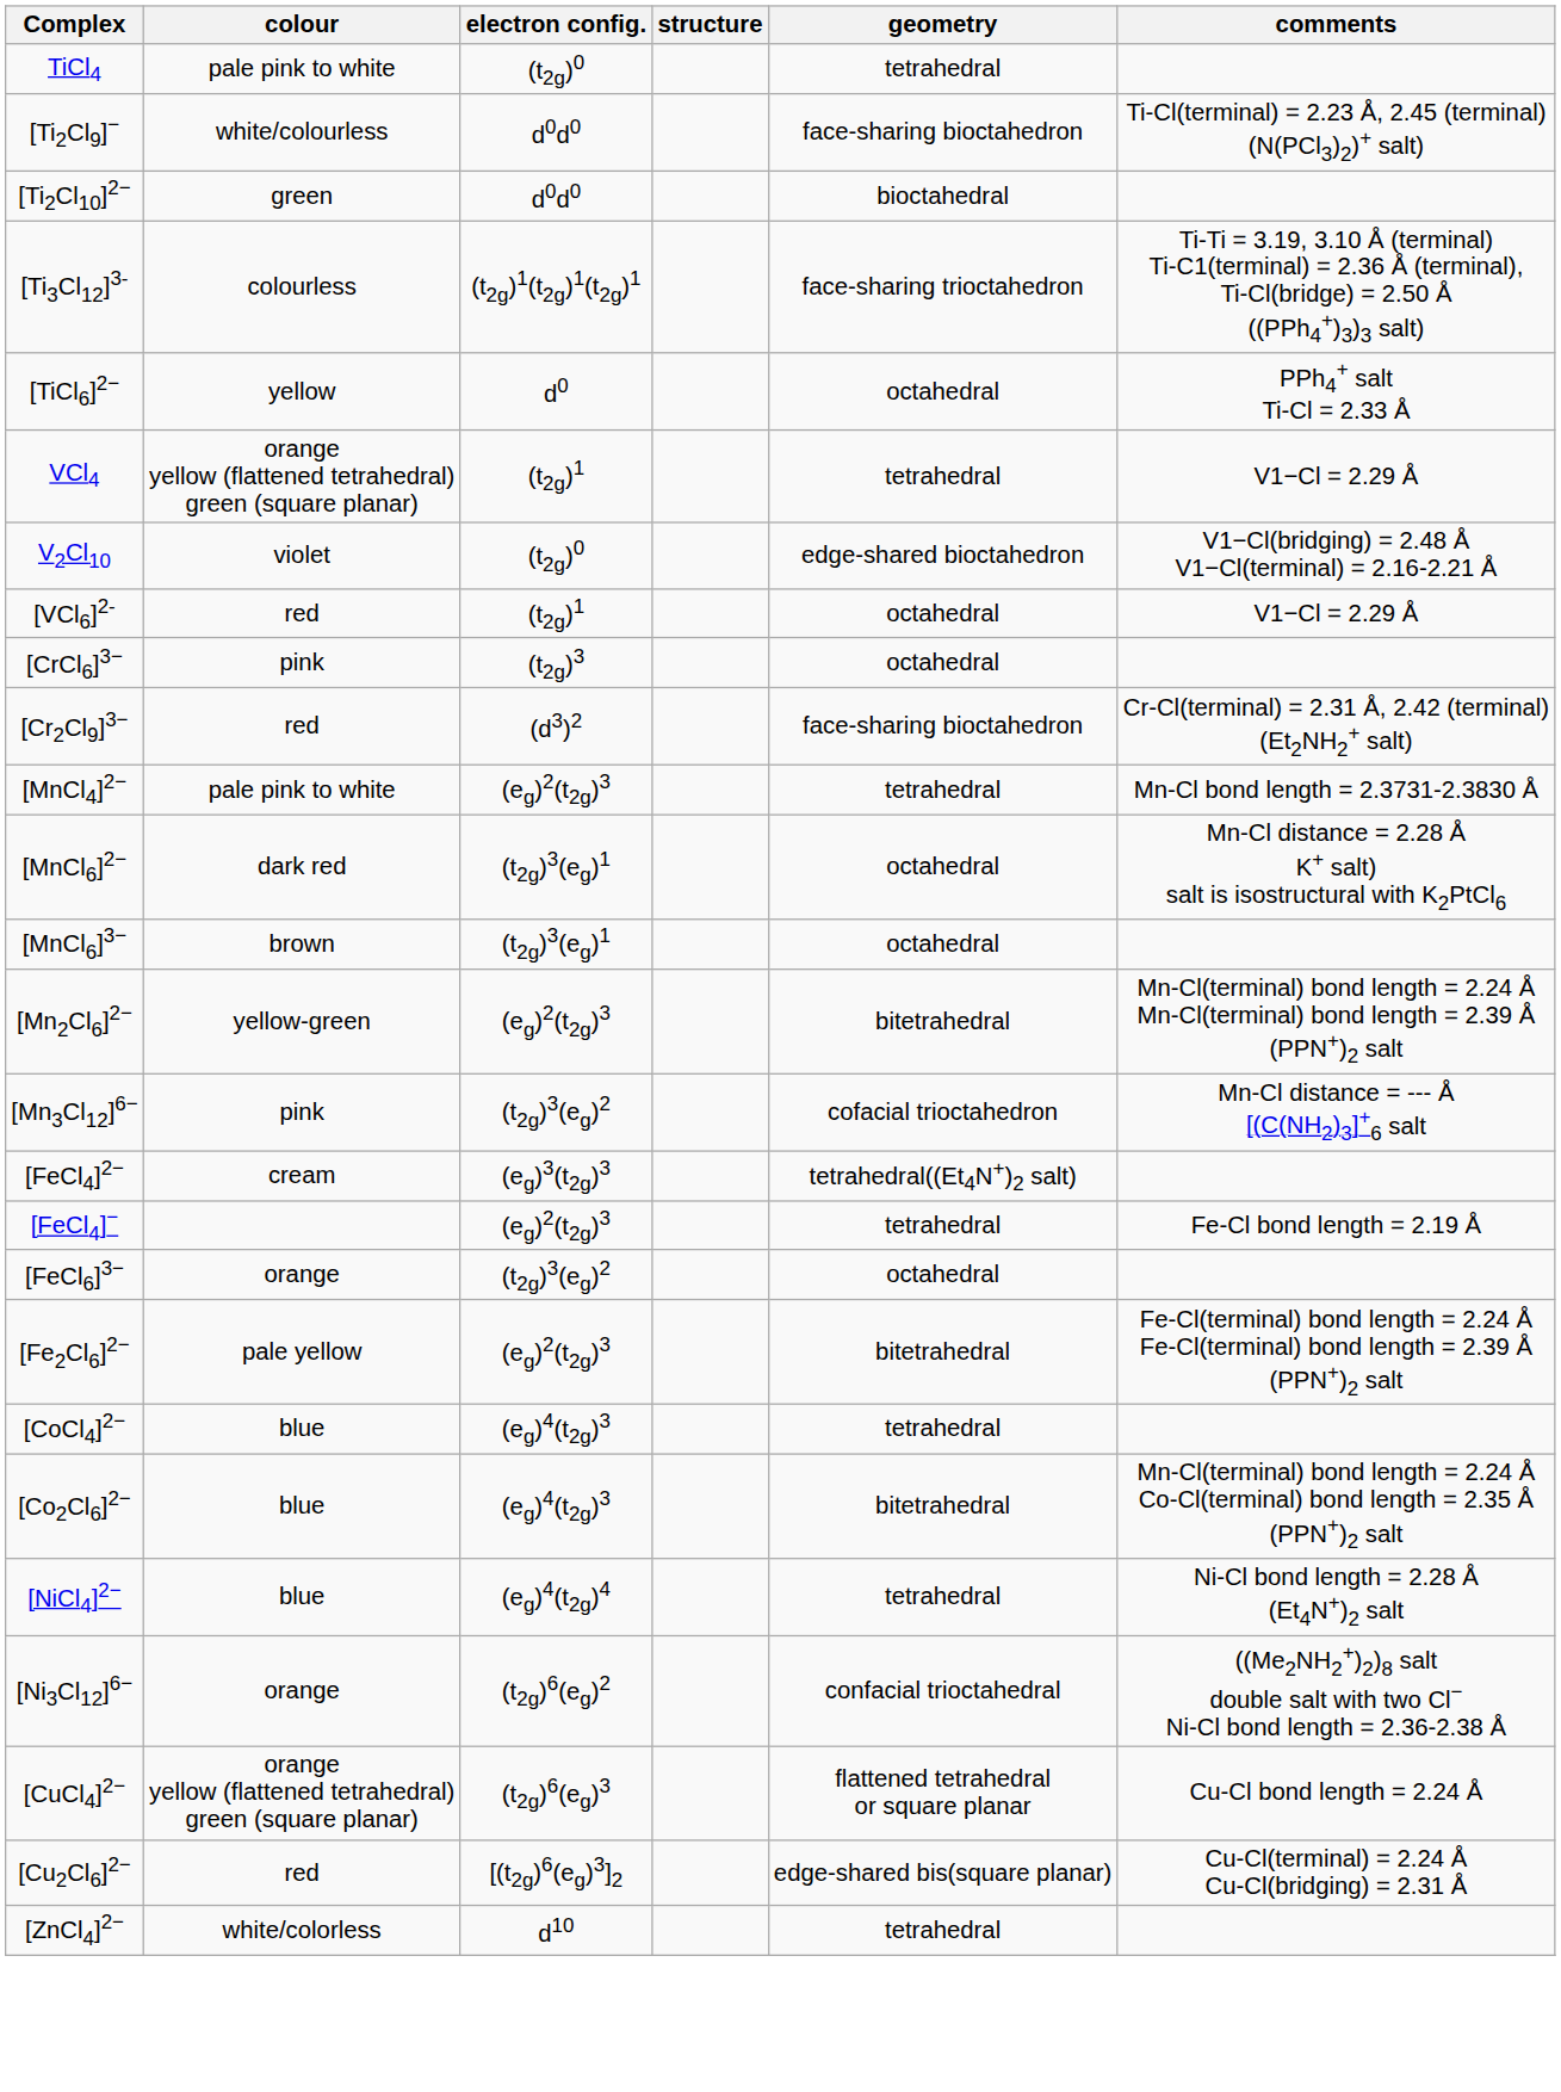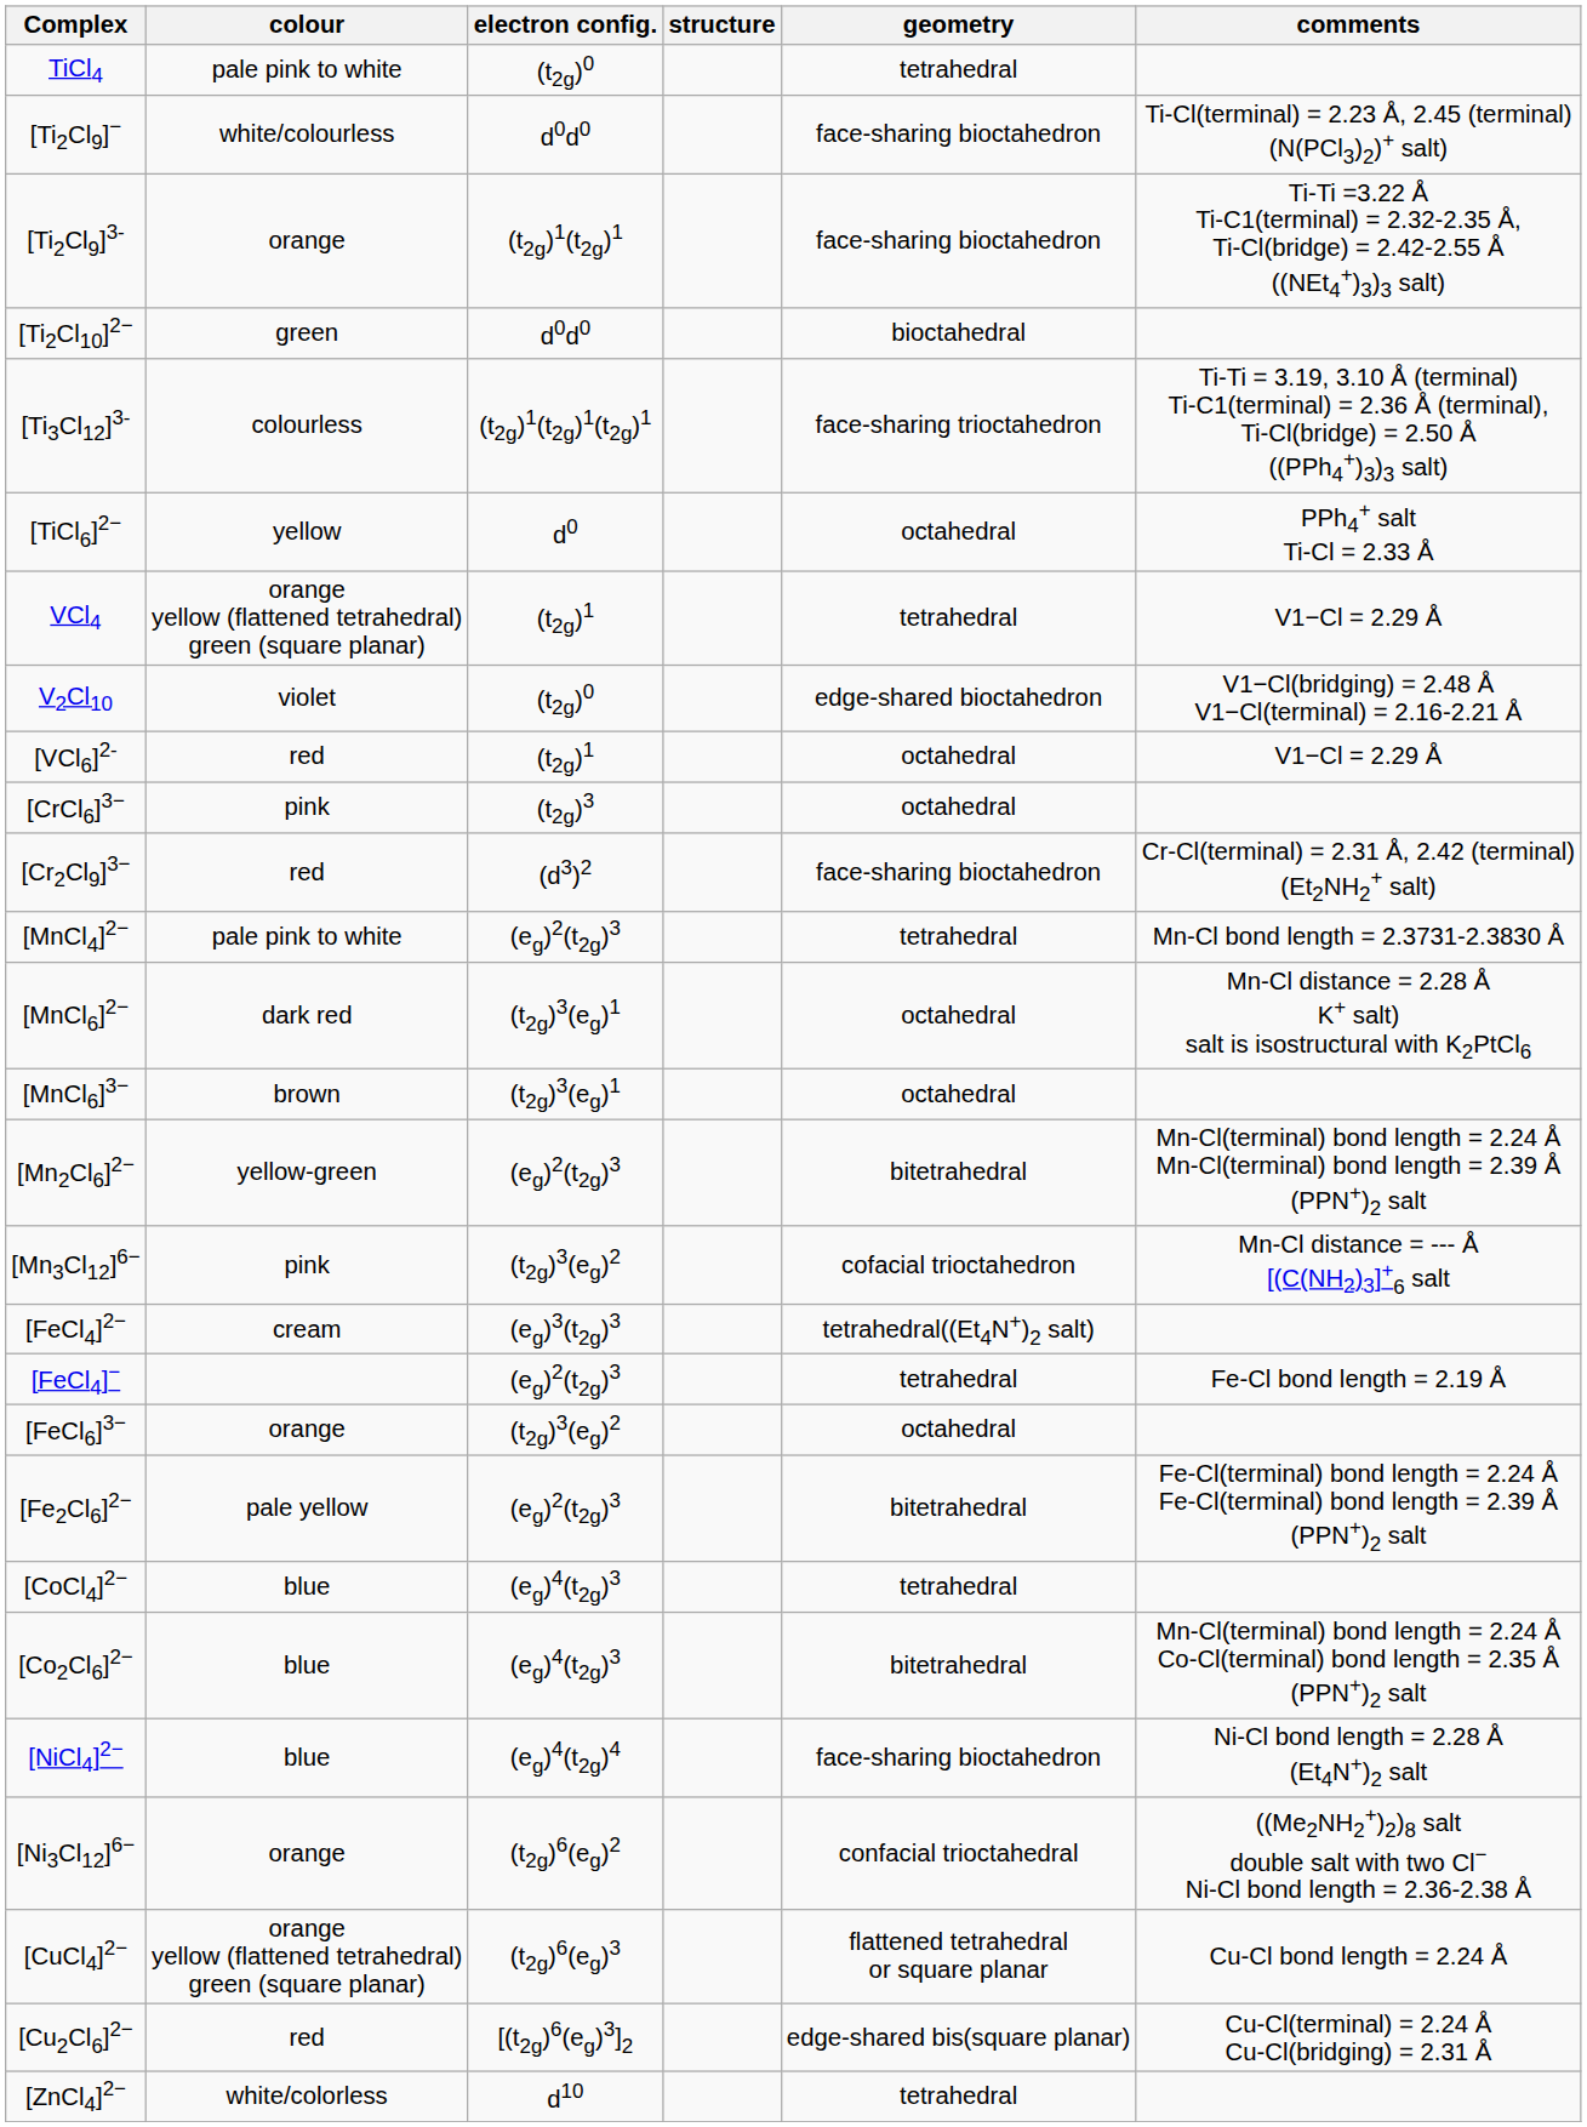 <table class=wikitable style="float:left; text-align:center">
 <tr>
 <th>Complex</th>
 <th>colour</th>
 <th>electron config.</th>
 <th>structure</th>
 <th>geometry</th>
 <th>comments</th>
 </tr>
 <tr>
 <td><a href='#'>TiCl<sub>4</sub></a></td>
 <td>pale pink to white</td>
 <td>(t<sub>2g</sub>)<sup>0</sup></td>
 <td></td>
 <td>tetrahedral</td>
 <td></td>
 </tr>
 <tr>
 <td>[Ti<sub>2</sub>Cl<sub>9</sub>]<sup>−</sup></td>
 <td>white/colourless</td>
 <td>d<sup>0</sup>d<sup>0</sup></td>
 <td></td>
 <td>face-sharing bioctahedron</td>
 <td>Ti-Cl(terminal) = 2.23 Å, 2.45 (terminal)<br>(N(PCl<sub>3</sub>)<sub>2</sub>)<sup>+</sup> salt)</td>
+</tr>
+<tr>
+<td>[Ti<sub>2</sub>Cl<sub>9</sub>]<sup>3-</sup></td>
+<td>orange</td>
+<td>(t<sub>2g</sub>)<sup>1</sup>(t<sub>2g</sub>)<sup>1</sup></td>
+<td></td>
+<td>face-sharing bioctahedron</td>
+<td>Ti-Ti =3.22 Å <br>Ti-C1(terminal) = 2.32-2.35 Å,<br>Ti-Cl(bridge) = 2.42-2.55 Å<br> ((NEt<sub>4</sub><sup>+</sup>)<sub>3</sub>)<sub>3</sub> salt)</td>
 </tr>
 <tr>
 <td>[Ti<sub>2</sub>Cl<sub>10</sub>]<sup>2−</sup></td>
 <td>green</td>
 <td>d<sup>0</sup>d<sup>0</sup></td>
 <td></td>
 <td>bioctahedral</td>
 <td></td>
 </tr>
 <tr>
 <td>[Ti<sub>3</sub>Cl<sub>12</sub>]<sup>3-</sup></td>
 <td>colourless</td>
 <td>(t<sub>2g</sub>)<sup>1</sup>(t<sub>2g</sub>)<sup>1</sup>(t<sub>2g</sub>)<sup>1</sup></td>
 <td></td>
 <td>face-sharing trioctahedron</td>
 <td>Ti-Ti = 3.19, 3.10 Å (terminal)<br>Ti-C1(terminal) = 2.36 Å (terminal),<br>Ti-Cl(bridge) = 2.50 Å<br> ((PPh<sub>4</sub><sup>+</sup>)<sub>3</sub>)<sub>3</sub> salt)</td>
 </tr>
 <tr>
 <td>[TiCl<sub>6</sub>]<sup>2−</sup></td>
 <td>yellow</td>
 <td>d<sup>0</sup></td>
 <td></td>
 <td>octahedral</td>
 <td>PPh<sub>4</sub><sup>+</sup> salt<br>Ti-Cl = 2.33 Å</td>
 </tr>
 <tr>
 <td><a href='#'>VCl<sub>4</sub></a></td>
 <td>orange<br>yellow (flattened tetrahedral)<br>green (square planar)</td>
 <td>(t<sub>2g</sub>)<sup>1</sup></td>
 <td></td>
 <td>tetrahedral</td>
 <td>V1−Cl = 2.29 Å</td>
 </tr>
 <tr>
 <td><a href='#'>V<sub>2</sub>Cl<sub>10</sub></a></td>
 <td>violet</td>
 <td>(t<sub>2g</sub>)<sup>0</sup></td>
 <td></td>
 <td>edge-shared bioctahedron</td>
 <td>V1−Cl(bridging) = 2.48 Å<br>V1−Cl(terminal) = 2.16-2.21 Å</td>
 </tr>
 <tr>
 <td>[VCl<sub>6</sub>]<sup>2-</sup></td>
 <td>red</td>
 <td>(t<sub>2g</sub>)<sup>1</sup></td>
 <td></td>
 <td>octahedral</td>
 <td>V1−Cl = 2.29 Å</td>
 </tr>
 <tr>
 <td>[CrCl<sub>6</sub>]<sup>3−</sup></td>
 <td>pink</td>
 <td>(t<sub>2g</sub>)<sup>3</sup></td>
 <td></td>
 <td>octahedral</td>
 <td></td>
 </tr>
 <tr>
 <td>[Cr<sub>2</sub>Cl<sub>9</sub>]<sup>3−</sup></td>
 <td>red</td>
 <td>(d<sup>3</sup>)<sup>2</sup></td>
 <td></td>
 <td>face-sharing bioctahedron</td>
 <td>Cr-Cl(terminal) = 2.31 Å, 2.42 (terminal)<br>(Et<sub>2</sub>NH<sub>2</sub><sup>+</sup> salt)</td>
 </tr>
 <tr>
 <td>[MnCl<sub>4</sub>]<sup>2−</sup></td>
 <td>pale pink to white</td>
 <td>(e<sub>g</sub>)<sup>2</sup>(t<sub>2g</sub>)<sup>3</sup></td>
 <td></td>
 <td>tetrahedral</td>
 <td>Mn-Cl bond length = 2.3731-2.3830 Å</td>
 </tr>
 <tr>
 <td>[MnCl<sub>6</sub>]<sup>2−</sup></td>
 <td>dark red</td>
 <td>(t<sub>2g</sub>)<sup>3</sup>(e<sub>g</sub>)<sup>1</sup></td>
 <td></td>
 <td>octahedral</td>
 <td>Mn-Cl distance = 2.28 Å<br>K<sup>+</sup> salt)<br>salt is isostructural with K<sub>2</sub>PtCl<sub>6</sub></td>
 </tr>
 <tr>
 <td>[MnCl<sub>6</sub>]<sup>3−</sup></td>
 <td>brown</td>
 <td>(t<sub>2g</sub>)<sup>3</sup>(e<sub>g</sub>)<sup>1</sup></td>
 <td></td>
 <td>octahedral</td>
 <td></td>
 </tr>
 <tr>
 <td>[Mn<sub>2</sub>Cl<sub>6</sub>]<sup>2−</sup></td>
 <td>yellow-green</td>
 <td>(e<sub>g</sub>)<sup>2</sup>(t<sub>2g</sub>)<sup>3</sup></td>
 <td></td>
 <td>bitetrahedral</td>
 <td>Mn-Cl(terminal) bond length = 2.24 Å<br>Mn-Cl(terminal) bond length = 2.39 Å<br>(PPN<sup>+</sup>)<sub>2</sub> salt</td>
 </tr>
 <tr>
 <td>[Mn<sub>3</sub>Cl<sub>12</sub>]<sup>6−</sup></td>
 <td>pink</td>
 <td>(t<sub>2g</sub>)<sup>3</sup>(e<sub>g</sub>)<sup>2</sup></td>
 <td></td>
 <td>cofacial trioctahedron</td>
 <td>Mn-Cl distance = --- Å<br><a href='#'>[(C(NH<sub>2</sub>)<sub>3</sub>]<sup>+</sup></a><sub>6</sub> salt</td>
 </tr>
 <tr>
 <td>[FeCl<sub>4</sub>]<sup>2−</sup></td>
 <td>cream</td>
 <td>(e<sub>g</sub>)<sup>3</sup>(t<sub>2g</sub>)<sup>3</sup></td>
 <td></td>
 <td>tetrahedral((Et<sub>4</sub>N<sup>+</sup>)<sub>2</sub> salt)</td>
 <td></td>
 </tr>
 <tr>
 <td><a href='#'>[FeCl<sub>4</sub>]<sup>−</sup></a></td>
 <td></td>
 <td>(e<sub>g</sub>)<sup>2</sup>(t<sub>2g</sub>)<sup>3</sup></td>
 <td></td>
 <td>tetrahedral</td>
 <td>Fe-Cl bond length = 2.19 Å</td>
 </tr>
 <tr>
 <td>[FeCl<sub>6</sub>]<sup>3−</sup></td>
 <td>orange</td>
 <td>(t<sub>2g</sub>)<sup>3</sup>(e<sub>g</sub>)<sup>2</sup></td>
 <td></td>
 <td>octahedral</td>
 <td></td>
 </tr>
 <tr>
 <td>[Fe<sub>2</sub>Cl<sub>6</sub>]<sup>2−</sup></td>
 <td>pale yellow</td>
 <td>(e<sub>g</sub>)<sup>2</sup>(t<sub>2g</sub>)<sup>3</sup></td>
 <td></td>
 <td>bitetrahedral</td>
 <td>Fe-Cl(terminal) bond length = 2.24 Å<br>Fe-Cl(terminal) bond length = 2.39 Å<br>(PPN<sup>+</sup>)<sub>2</sub> salt</td>
 </tr>
 <tr>
 <td>[CoCl<sub>4</sub>]<sup>2−</sup></td>
 <td>blue</td>
 <td>(e<sub>g</sub>)<sup>4</sup>(t<sub>2g</sub>)<sup>3</sup></td>
 <td></td>
 <td>tetrahedral</td>
 <td></td>
 </tr>
 <tr>
 <td>[Co<sub>2</sub>Cl<sub>6</sub>]<sup>2−</sup></td>
 <td>blue</td>
 <td>(e<sub>g</sub>)<sup>4</sup>(t<sub>2g</sub>)<sup>3</sup></td>
 <td></td>
 <td>bitetrahedral</td>
 <td>Mn-Cl(terminal) bond length = 2.24 Å<br>Co-Cl(terminal) bond length = 2.35 Å<br>(PPN<sup>+</sup>)<sub>2</sub> salt</td>
 </tr>
 <tr>
 <td><a href='#'>[NiCl<sub>4</sub>]<sup>2−</sup></a></td>
 <td>blue</td>
 <td>(e<sub>g</sub>)<sup>4</sup>(t<sub>2g</sub>)<sup>4</sup></td>
 <td></td>
-<td>tetrahedral</td>
+<td>face-sharing bioctahedron</td>
 <td>Ni-Cl bond length = 2.28 Å<br>(Et<sub>4</sub>N<sup>+</sup>)<sub>2</sub> salt</td>
 </tr>
 <tr>
 <td>[Ni<sub>3</sub>Cl<sub>12</sub>]<sup>6−</sup></td>
 <td>orange</td>
 <td>(t<sub>2g</sub>)<sup>6</sup>(e<sub>g</sub>)<sup>2</sup></td>
 <td></td>
 <td>confacial trioctahedral</td>
 <td>((Me<sub>2</sub>NH<sub>2</sub><sup>+</sup>)<sub>2</sub>)<sub>8</sub> salt<br>double salt with two Cl<sup>−</sup><br>Ni-Cl bond length = 2.36-2.38 Å</td>
 </tr>
 <tr>
 <td>[CuCl<sub>4</sub>]<sup>2−</sup></td>
 <td>orange<br>yellow (flattened tetrahedral)<br>green (square planar)</td>
 <td>(t<sub>2g</sub>)<sup>6</sup>(e<sub>g</sub>)<sup>3</sup></td>
 <td></td>
 <td>flattened tetrahedral<br>or square planar</td>
 <td>Cu-Cl bond length = 2.24 Å</td>
 </tr>
 <tr>
 <td>[Cu<sub>2</sub>Cl<sub>6</sub>]<sup>2−</sup></td>
 <td>red</td>
 <td>[(t<sub>2g</sub>)<sup>6</sup>(e<sub>g</sub>)<sup>3</sup>]<sub>2</sub></td>
 <td></td>
 <td>edge-shared bis(square planar)</td>
 <td>Cu-Cl(terminal) = 2.24 Å<br>Cu-Cl(bridging) = 2.31 Å</td>
 </tr>
 <tr>
 <td>[ZnCl<sub>4</sub>]<sup>2−</sup></td>
 <td>white/colorless</td>
 <td>d<sup>10</sup></td>
 <td></td>
 <td>tetrahedral</td>
 <td Zn-Cl bond length = 2.27 Å></td>
 </tr>
 <tr>
 </tr>
 </table>
